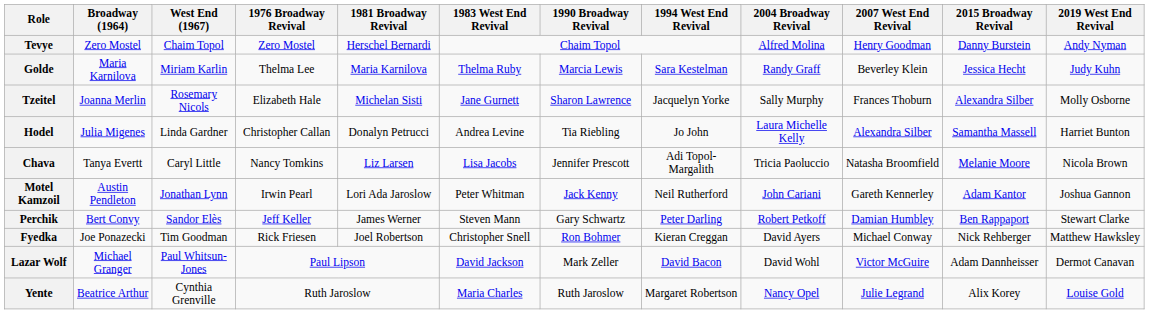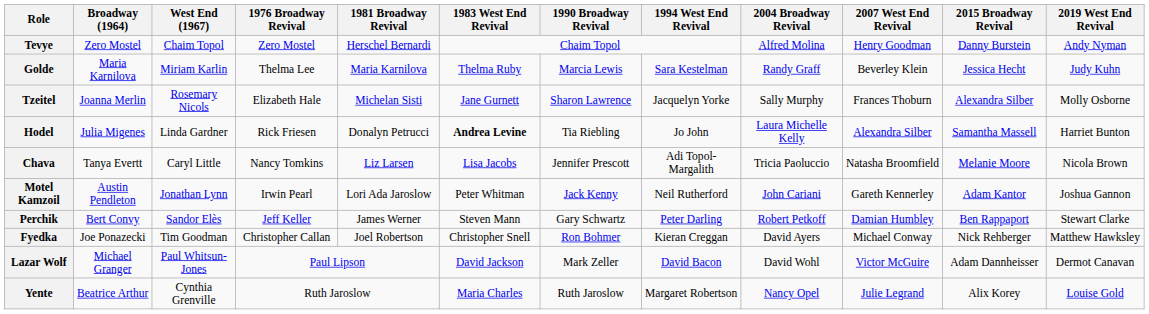 <table class="wikitable" style="width:100%;">
 <tr>
 <th>Role</th>
 <th>Broadway (1964)</th>
 <th>West End (1967)</th>
 <th>1976 Broadway Revival</th>
 <th>1981 Broadway Revival</th>
 <th>1983 West End Revival</th>
 <th>1990 Broadway Revival</th>
 <th>1994 West End Revival</th>
 <th>2004 Broadway Revival</th>
 <th>2007 West End Revival</th>
 <th>2015 Broadway Revival</th>
 <th>2019 West End Revival</th>
 </tr>
 <tr>
 <th>Tevye</th>
 <td style="text-align:center;"><a href='#'>Zero Mostel</a></td>
 <td style="text-align:center;"><a href='#'>Chaim Topol</a></td>
 <td style="text-align:center;"><a href='#'>Zero Mostel</a></td>
 <td style="text-align:center;"><a href='#'>Herschel Bernardi</a></td>
 <td style="text-align:center;" colspan="3"><a href='#'>Chaim Topol</a></td>
 <td style="text-align:center;"><a href='#'>Alfred Molina</a></td>
 <td style="text-align:center;"><a href='#'>Henry Goodman</a></td>
 <td style="text-align:center;"><a href='#'>Danny Burstein</a></td>
 <td style="text-align:center;"><a href='#'>Andy Nyman</a></td>
 </tr>
 <tr>
 <th>Golde</th>
 <td style="text-align:center;"><a href='#'>Maria Karnilova</a></td>
 <td style="text-align:center;"><a href='#'>Miriam Karlin</a></td>
 <td style="text-align:center;">Thelma Lee</td>
 <td style="text-align:center;"><a href='#'>Maria Karnilova</a></td>
 <td style="text-align:center;"><a href='#'>Thelma Ruby</a></td>
 <td style="text-align:center;"><a href='#'>Marcia Lewis</a></td>
 <td style="text-align:center;"><a href='#'>Sara Kestelman</a></td>
 <td style="text-align:center;"><a href='#'>Randy Graff</a></td>
 <td style="text-align:center;">Beverley Klein</td>
 <td style="text-align:center;"><a href='#'>Jessica Hecht</a></td>
 <td style="text-align:center;"><a href='#'>Judy Kuhn</a></td>
 </tr>
 <tr>
 <th>Tzeitel</th>
 <td style="text-align:center;"><a href='#'>Joanna Merlin</a></td>
 <td style="text-align:center;"><a href='#'>Rosemary Nicols</a></td>
 <td style="text-align:center;">Elizabeth Hale</td>
 <td style="text-align:center;"><a href='#'>Michelan Sisti</a></td>
 <td style="text-align:center;"><a href='#'>Jane Gurnett</a></td>
 <td style="text-align:center;"><a href='#'>Sharon Lawrence</a></td>
 <td style="text-align:center;">Jacquelyn Yorke</td>
 <td style="text-align:center;">Sally Murphy</td>
 <td style="text-align:center;">Frances Thoburn</td>
 <td style="text-align:center;"><a href='#'>Alexandra Silber</a></td>
 <td style="text-align:center;">Molly Osborne</td>
 </tr>
 <tr>
 <th>Hodel</th>
 <td style="text-align:center;"><a href='#'>Julia Migenes</a></td>
 <td style="text-align:center;">Linda Gardner</td>
-<td style="text-align:center;">Christopher Callan</td>
+<td style="text-align:center;">Rick Friesen</td>
 <td style="text-align:center;">Donalyn Petrucci</td>
-<td style="text-align:center;">Andrea Levine</td>
+<td style="text-align:center;"><strong>Andrea Levine</strong></td>
 <td style="text-align:center;">Tia Riebling</td>
 <td style="text-align:center;">Jo John</td>
 <td style="text-align:center;"><a href='#'>Laura Michelle Kelly</a></td>
 <td style="text-align:center;"><a href='#'>Alexandra Silber</a></td>
 <td style="text-align:center;"><a href='#'>Samantha Massell</a></td>
 <td style="text-align:center;">Harriet Bunton</td>
 </tr>
 <tr>
 <th>Chava</th>
 <td style="text-align:center;">Tanya Evertt</td>
 <td style="text-align:center;">Caryl Little</td>
 <td style="text-align:center;">Nancy Tomkins</td>
 <td style="text-align:center;"><a href='#'>Liz Larsen</a></td>
 <td style="text-align:center;"><a href='#'>Lisa Jacobs</a></td>
 <td style="text-align:center;">Jennifer Prescott</td>
 <td style="text-align:center;">Adi Topol-Margalith</td>
 <td style="text-align:center;">Tricia Paoluccio</td>
 <td style="text-align:center;">Natasha Broomfield</td>
 <td style="text-align:center;"><a href='#'>Melanie Moore</a></td>
 <td style="text-align:center;">Nicola Brown</td>
 </tr>
 <tr>
 <th>Motel Kamzoil</th>
 <td style="text-align:center;"><a href='#'>Austin Pendleton</a></td>
 <td style="text-align:center;"><a href='#'>Jonathan Lynn</a></td>
 <td style="text-align:center;">Irwin Pearl</td>
 <td style="text-align:center;">Lori Ada Jaroslow</td>
 <td style="text-align:center;">Peter Whitman</td>
 <td style="text-align:center;"><a href='#'>Jack Kenny</a></td>
 <td style="text-align:center;">Neil Rutherford</td>
 <td style="text-align:center;"><a href='#'>John Cariani</a></td>
 <td style="text-align:center;">Gareth Kennerley</td>
 <td style="text-align:center;"><a href='#'>Adam Kantor</a></td>
 <td style="text-align:center;">Joshua Gannon</td>
 </tr>
 <tr>
 <th>Perchik</th>
 <td style="text-align:center;"><a href='#'>Bert Convy</a></td>
 <td style="text-align:center;"><a href='#'>Sandor Elès</a></td>
 <td style="text-align:center;"><a href='#'>Jeff Keller</a></td>
 <td style="text-align:center;">James Werner</td>
 <td style="text-align:center;">Steven Mann</td>
 <td style="text-align:center;">Gary Schwartz</td>
 <td style="text-align:center;"><a href='#'>Peter Darling</a></td>
 <td style="text-align:center;"><a href='#'>Robert Petkoff</a></td>
 <td style="text-align:center;"><a href='#'>Damian Humbley</a></td>
 <td style="text-align:center;"><a href='#'>Ben Rappaport</a></td>
 <td style="text-align:center;">Stewart Clarke</td>
 </tr>
 <tr>
 <th>Fyedka</th>
 <td style="text-align:center;">Joe Ponazecki</td>
 <td style="text-align:center;">Tim Goodman</td>
-<td style="text-align:center;">Rick Friesen</td>
+<td style="text-align:center;">Christopher Callan</td>
 <td style="text-align:center;">Joel Robertson</td>
 <td style="text-align:center;">Christopher Snell</td>
 <td style="text-align:center;"><a href='#'>Ron Bohmer</a></td>
 <td style="text-align:center;">Kieran Creggan</td>
 <td style="text-align:center;">David Ayers</td>
 <td style="text-align:center;">Michael Conway</td>
 <td style="text-align:center;">Nick Rehberger</td>
 <td style="text-align:center;">Matthew Hawksley</td>
 </tr>
 <tr>
 <th>Lazar Wolf</th>
 <td style="text-align:center;"><a href='#'>Michael Granger</a></td>
 <td style="text-align:center;"><a href='#'>Paul Whitsun-Jones</a></td>
 <td style="text-align:center;" colspan="2"><a href='#'>Paul Lipson</a></td>
 <td style="text-align:center;"><a href='#'>David Jackson</a></td>
 <td style="text-align:center;">Mark Zeller</td>
 <td style="text-align:center;"><a href='#'>David Bacon</a></td>
 <td style="text-align:center;">David Wohl</td>
 <td style="text-align:center;"><a href='#'>Victor McGuire</a></td>
 <td style="text-align:center;">Adam Dannheisser</td>
 <td style="text-align:center;">Dermot Canavan</td>
 </tr>
 <tr>
 <th>Yente</th>
 <td style="text-align:center;"><a href='#'>Beatrice Arthur</a></td>
 <td style="text-align:center;">Cynthia Grenville</td>
 <td style="text-align:center;" colspan="2">Ruth Jaroslow</td>
 <td style="text-align:center;"><a href='#'>Maria Charles</a></td>
 <td style="text-align:center;">Ruth Jaroslow</td>
 <td style="text-align:center;">Margaret Robertson</td>
 <td style="text-align:center;"><a href='#'>Nancy Opel</a></td>
 <td style="text-align:center;"><a href='#'>Julie Legrand</a></td>
 <td style="text-align:center;">Alix Korey</td>
 <td style="text-align:center;"><a href='#'>Louise Gold</a></td>
 </tr>
 </table>
